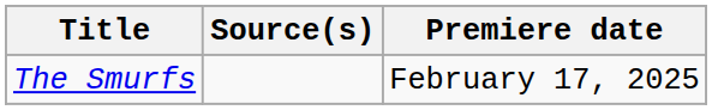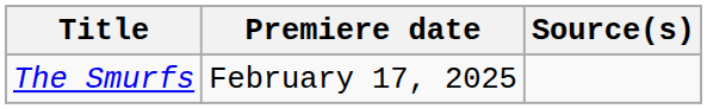 <table class="wikitable sortable">
 <tr>
 <th>Title</th>
+<th>Premiere date</th>
 <th>Source(s)</th>
-<th>Premiere date</th>
 </tr>
 <tr>
 <td><em><a href='#'>The Smurfs</a></em></td>
+<td>February 17, 2025</td>
 <td></td>
-<td>February 17, 2025</td>
 </tr>
 </table>
